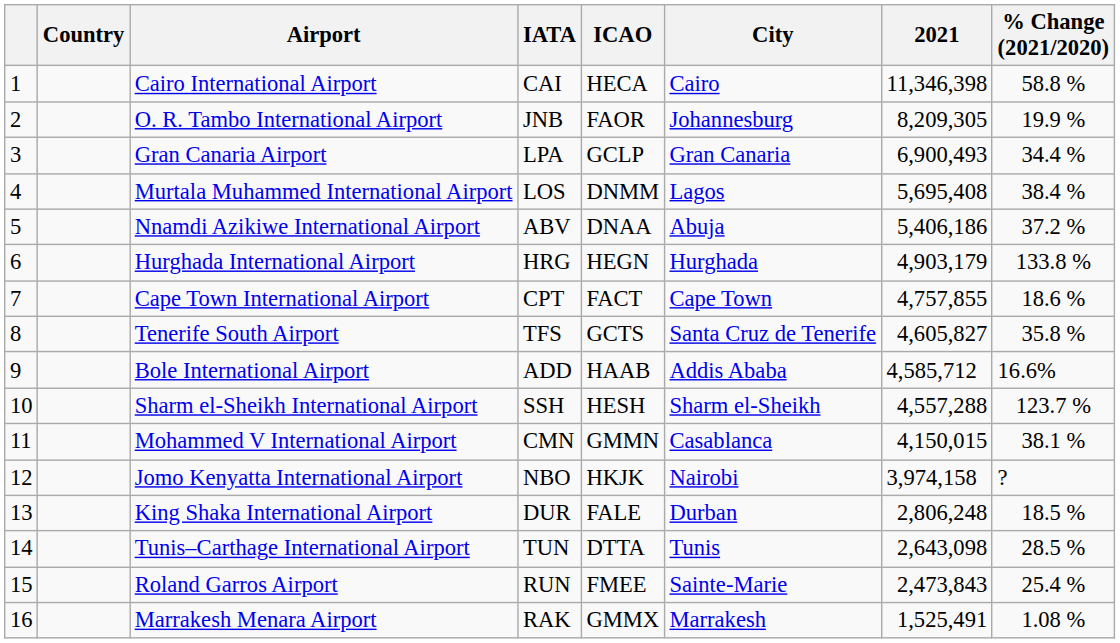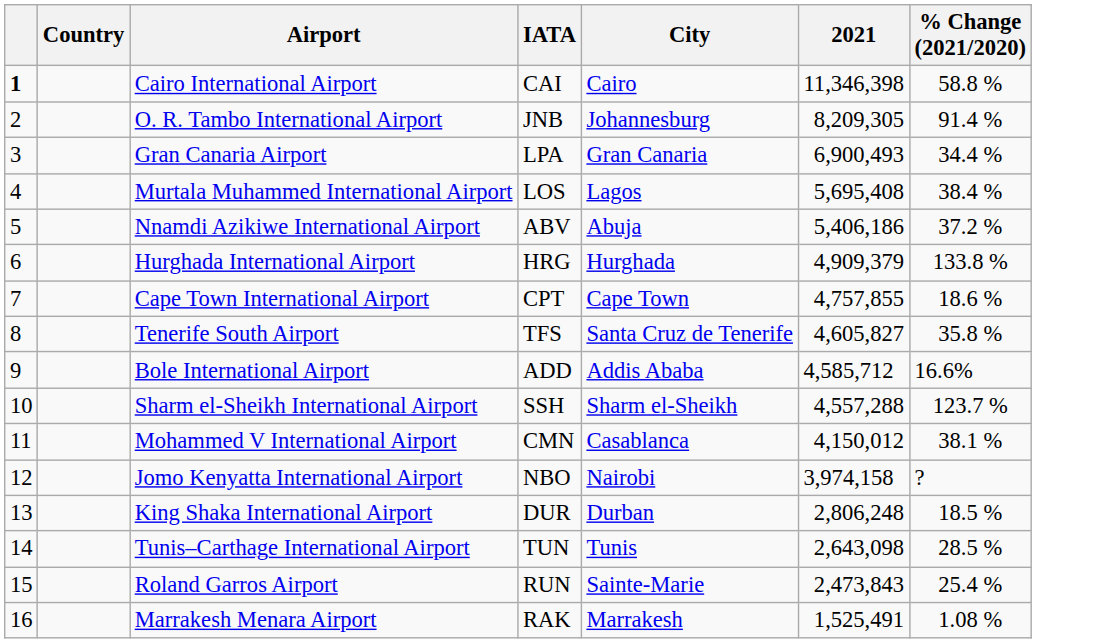 <table class="wikitable sortable">
 <tr>
 <th></th>
 <th>Country</th>
 <th>Airport</th>
 <th>IATA</th>
-<th>ICAO</th>
 <th>City</th>
 <th>2021</th>
 <th>% Change <br>(2021/2020)</th>
 </tr>
 <tr>
-<td>1</td>
+<td><strong>1</strong></td>
 <td></td>
 <td><a href='#'>Cairo International Airport</a></td>
 <td>CAI</td>
-<td>HECA</td>
 <td><a href='#'>Cairo</a></td>
 <td style="text-align:right;">11,346,398</td>
 <td align="center"> 58.8 %</td>
 </tr>
 <tr>
 <td>2</td>
 <td></td>
 <td><a href='#'>O. R. Tambo International Airport</a></td>
 <td>JNB</td>
-<td>FAOR</td>
 <td><a href='#'>Johannesburg</a></td>
 <td style="text-align:right;">8,209,305</td>
-<td style="text-align:center;">19.9 %</td>
+<td style="text-align:center;">91.4 %</td>
 </tr>
 <tr>
 <td>3</td>
 <td></td>
 <td><a href='#'>Gran Canaria Airport</a></td>
 <td>LPA</td>
-<td>GCLP</td>
 <td><a href='#'>Gran Canaria</a></td>
 <td style="text-align:right;">6,900,493</td>
 <td style="text-align:center;">34.4 %</td>
 </tr>
 <tr>
 <td>4</td>
 <td></td>
 <td><a href='#'>Murtala Muhammed International Airport</a></td>
 <td>LOS</td>
-<td>DNMM</td>
 <td><a href='#'>Lagos</a></td>
 <td style="text-align:right;">5,695,408</td>
 <td align="center">38.4 %</td>
 </tr>
 <tr>
 <td>5</td>
 <td></td>
 <td><a href='#'>Nnamdi Azikiwe International Airport</a></td>
 <td>ABV</td>
-<td>DNAA</td>
 <td><a href='#'>Abuja</a></td>
 <td style="text-align:right;">5,406,186</td>
 <td align="center">37.2 %</td>
 </tr>
 <tr>
 <td>6</td>
 <td></td>
 <td><a href='#'>Hurghada International Airport</a></td>
 <td>HRG</td>
-<td>HEGN</td>
 <td><a href='#'>Hurghada</a></td>
-<td style="text-align:right;">4,903,179</td>
+<td style="text-align:right;">4,909,379</td>
 <td align="center"> 133.8 %</td>
 </tr>
 <tr>
 <td>7</td>
 <td></td>
 <td><a href='#'>Cape Town International Airport</a></td>
 <td>CPT</td>
-<td>FACT</td>
 <td><a href='#'>Cape Town</a></td>
 <td style="text-align:right;">4,757,855</td>
 <td style="text-align:center;">18.6 %</td>
 </tr>
 <tr>
 <td>8</td>
 <td></td>
 <td><a href='#'>Tenerife South Airport</a></td>
 <td>TFS</td>
-<td>GCTS</td>
 <td><a href='#'>Santa Cruz de Tenerife</a></td>
 <td style="text-align:right;">4,605,827</td>
 <td style="text-align:center;">35.8 %</td>
 </tr>
 <tr>
 <td>9</td>
 <td></td>
 <td><a href='#'>Bole International Airport</a></td>
 <td>ADD</td>
-<td>HAAB</td>
 <td><a href='#'>Addis Ababa</a></td>
 <td>4,585,712</td>
 <td> 16.6%</td>
 </tr>
 <tr>
 <td>10</td>
 <td></td>
 <td><a href='#'>Sharm el-Sheikh International Airport</a></td>
 <td>SSH</td>
-<td>HESH</td>
 <td><a href='#'>Sharm el-Sheikh</a></td>
 <td style="text-align:right;">4,557,288</td>
 <td style="text-align:center;"> 123.7 %</td>
 </tr>
 <tr>
 <td>11</td>
 <td></td>
 <td><a href='#'>Mohammed V International Airport</a></td>
 <td>CMN</td>
-<td>GMMN</td>
 <td><a href='#'>Casablanca</a></td>
-<td style="text-align:right;">4,150,015</td>
+<td style="text-align:right;">4,150,012</td>
 <td style="text-align:center;">38.1 %</td>
 </tr>
 <tr>
 <td>12</td>
 <td></td>
 <td><a href='#'>Jomo Kenyatta International Airport</a></td>
 <td>NBO</td>
-<td>HKJK</td>
 <td><a href='#'>Nairobi</a></td>
 <td>3,974,158</td>
 <td>?</td>
 </tr>
 <tr>
 <td>13</td>
 <td></td>
 <td><a href='#'>King Shaka International Airport</a></td>
 <td>DUR</td>
-<td>FALE</td>
 <td><a href='#'>Durban</a></td>
 <td style="text-align:right;">2,806,248</td>
 <td align="center">18.5 %</td>
 </tr>
 <tr>
 <td>14</td>
 <td></td>
 <td><a href='#'>Tunis–Carthage International Airport</a></td>
 <td>TUN</td>
-<td>DTTA</td>
 <td><a href='#'>Tunis</a></td>
 <td style="text-align:right;">2,643,098</td>
 <td align="center">28.5 %</td>
 </tr>
 <tr>
 <td>15</td>
 <td></td>
 <td><a href='#'>Roland Garros Airport</a></td>
 <td>RUN</td>
-<td>FMEE</td>
 <td><a href='#'>Sainte-Marie</a></td>
 <td style="text-align:right;">2,473,843</td>
 <td align="center">25.4 %</td>
 </tr>
 <tr>
 <td>16</td>
 <td></td>
 <td><a href='#'>Marrakesh Menara Airport</a></td>
 <td>RAK</td>
-<td>GMMX</td>
 <td><a href='#'>Marrakesh</a></td>
 <td style="text-align:right;">1,525,491</td>
 <td style="text-align:center;">1.08 %</td>
 </tr>
 </table>
